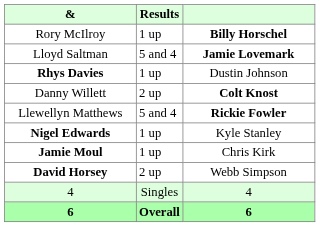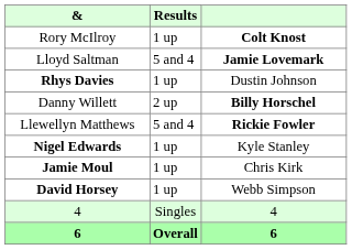 <table border="1" cellpadding="3" style="border-collapse: collapse; text-align:center;">
 <tr style="background:#ddffdd;">
 <th width=160> & </th>
 <th>Results</th>
 <th width=160></th>
 </tr>
 <tr>
 <td>Rory McIlroy</td>
 <td align=left> 1 up</td>
-<td><strong>Billy Horschel</strong></td>
+<td><strong>Colt Knost</strong></td>
 </tr>
 <tr>
 <td>Lloyd Saltman</td>
 <td align=left> 5 and 4</td>
 <td><strong>Jamie Lovemark</strong></td>
 </tr>
 <tr>
 <td><strong>Rhys Davies</strong></td>
 <td align=left> 1 up</td>
 <td>Dustin Johnson</td>
 </tr>
 <tr>
 <td>Danny Willett</td>
 <td align=left> 2 up</td>
-<td><strong>Colt Knost</strong></td>
+<td><strong>Billy Horschel</strong></td>
 </tr>
 <tr>
 <td>Llewellyn Matthews</td>
 <td align=left> 5 and 4</td>
 <td><strong>Rickie Fowler</strong></td>
 </tr>
 <tr>
 <td><strong>Nigel Edwards</strong></td>
 <td align=left> 1 up</td>
 <td>Kyle Stanley</td>
 </tr>
 <tr>
 <td><strong>Jamie Moul</strong></td>
 <td align=left> 1 up</td>
 <td>Chris Kirk</td>
 </tr>
 <tr>
 <td><strong>David Horsey</strong></td>
-<td align=left> 2 up</td>
+<td align=left> 1 up</td>
 <td>Webb Simpson</td>
 </tr>
 <tr style="background:#ddffdd;">
 <td>4</td>
 <td>Singles</td>
 <td>4</td>
 </tr>
 <tr style="background:#aaffaa;">
 <th>6</th>
 <th>Overall</th>
 <th>6</th>
 </tr>
 </table>
